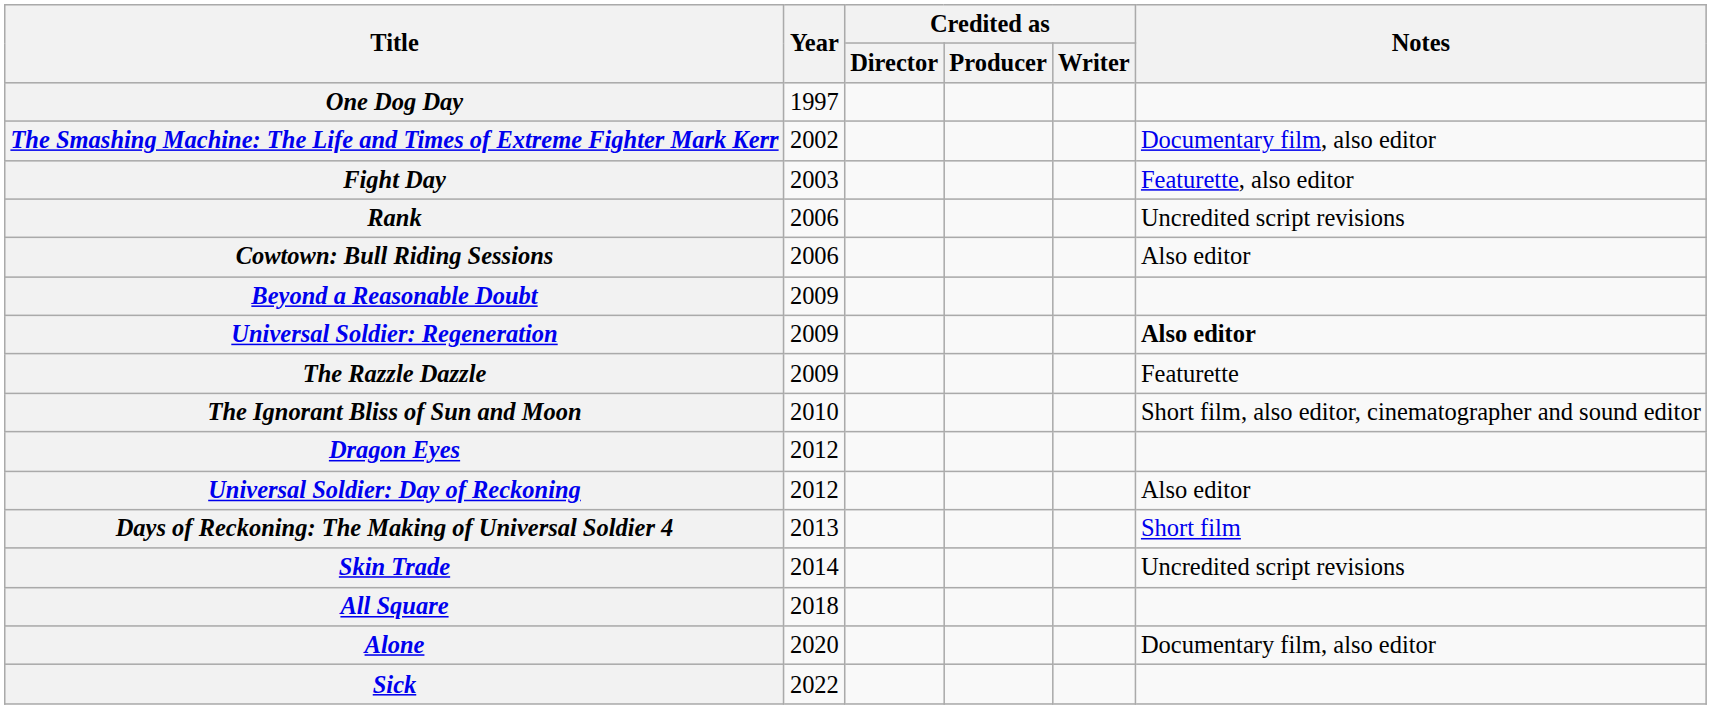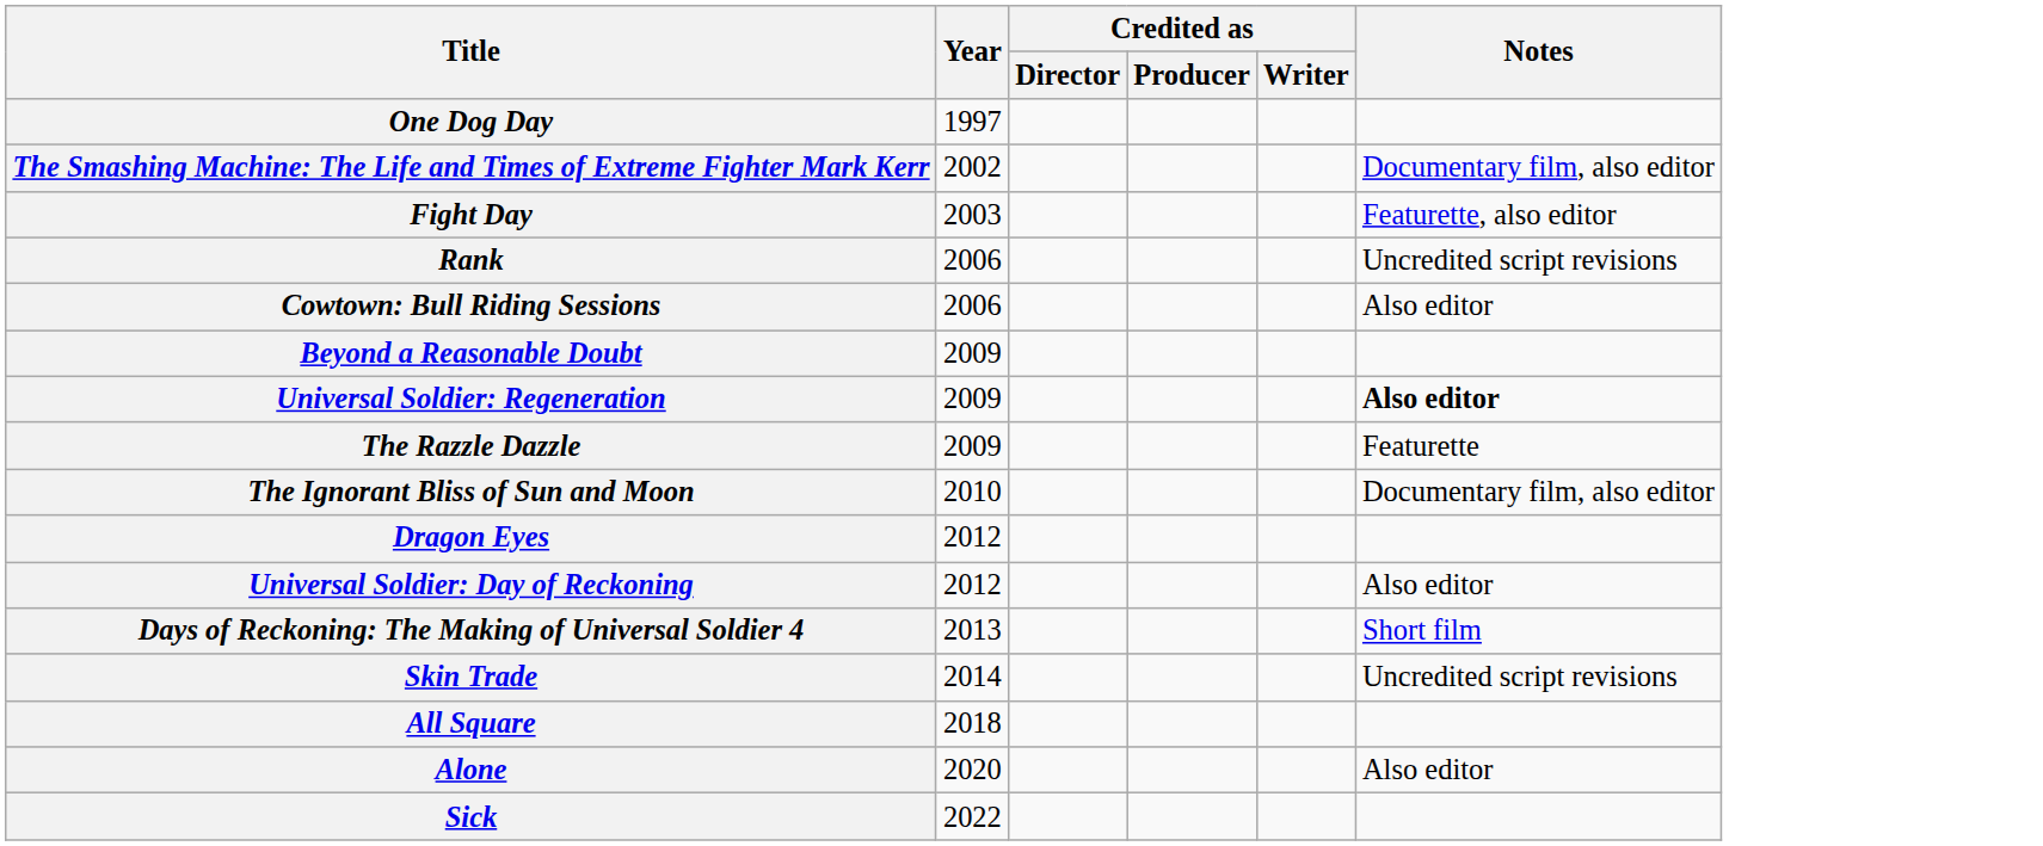 <table class="wikitable plainrowheaders sortable">
 <tr>
 <th rowspan="2" scope="col">Title</th>
 <th rowspan="2" scope="col">Year</th>
 <th colspan="3" scope="col">Credited as</th>
 <th rowspan="2" scope="col" class="unsortable">Notes</th>
 </tr>
 <tr>
 <th>Director</th>
 <th>Producer</th>
 <th>Writer</th>
 </tr>
 <tr>
 <th scope=row><em>One Dog Day</em></th>
 <td>1997</td>
 <td></td>
 <td></td>
 <td></td>
 <td></td>
 </tr>
 <tr>
 <th scope=row><em><a href='#'>The Smashing Machine: The Life and Times of Extreme Fighter Mark Kerr</a></em></th>
 <td>2002</td>
 <td></td>
 <td></td>
 <td></td>
 <td><a href='#'>Documentary film</a>, also editor</td>
 </tr>
 <tr>
 <th scope=row><em>Fight Day</em></th>
 <td>2003</td>
 <td></td>
 <td></td>
 <td></td>
 <td><a href='#'>Featurette</a>, also editor</td>
 </tr>
 <tr>
 <th scope=row><em>Rank</em></th>
 <td>2006</td>
 <td></td>
 <td></td>
 <td></td>
 <td>Uncredited script revisions</td>
 </tr>
 <tr>
 <th scope=row><em>Cowtown: Bull Riding Sessions</em></th>
 <td>2006</td>
 <td></td>
 <td></td>
 <td></td>
 <td>Also editor</td>
 </tr>
 <tr>
 <th scope=row><em><a href='#'>Beyond a Reasonable Doubt</a></em></th>
 <td>2009</td>
 <td></td>
 <td></td>
 <td></td>
 <td></td>
 </tr>
 <tr>
 <th scope=row><em><a href='#'>Universal Soldier: Regeneration</a></em></th>
 <td>2009</td>
 <td></td>
 <td></td>
 <td></td>
 <td><strong>Also editor</strong></td>
 </tr>
 <tr>
 <th scope=row><em>The Razzle Dazzle</em></th>
 <td>2009</td>
 <td></td>
 <td></td>
 <td></td>
 <td>Featurette</td>
 </tr>
 <tr>
 <th scope=row><em>The Ignorant Bliss of Sun and Moon</em></th>
 <td>2010</td>
 <td></td>
 <td></td>
 <td></td>
-<td>Short film, also editor, cinematographer and sound editor</td>
+<td>Documentary film, also editor</td>
 </tr>
 <tr>
 <th scope=row><em><a href='#'>Dragon Eyes</a></em></th>
 <td>2012</td>
 <td></td>
 <td></td>
 <td></td>
 <td></td>
 </tr>
 <tr>
 <th scope=row><em><a href='#'>Universal Soldier: Day of Reckoning</a></em></th>
 <td>2012</td>
 <td></td>
 <td></td>
 <td></td>
 <td>Also editor</td>
 </tr>
 <tr>
 <th scope=row><em>Days of Reckoning: The Making of Universal Soldier 4</em></th>
 <td>2013</td>
 <td></td>
 <td></td>
 <td></td>
 <td><a href='#'>Short film</a></td>
 </tr>
 <tr>
 <th scope=row><em><a href='#'>Skin Trade</a></em></th>
 <td>2014</td>
 <td></td>
 <td></td>
 <td></td>
 <td>Uncredited script revisions</td>
 </tr>
 <tr>
 <th scope=row><em><a href='#'>All Square</a></em></th>
 <td>2018</td>
 <td></td>
 <td></td>
 <td></td>
 <td></td>
 </tr>
 <tr>
 <th scope=row><em><a href='#'>Alone</a></em></th>
 <td>2020</td>
 <td></td>
 <td></td>
 <td></td>
-<td>Documentary film, also editor</td>
+<td>Also editor</td>
 </tr>
 <tr>
 <th scope=row><em><a href='#'>Sick</a></em></th>
 <td>2022</td>
 <td></td>
 <td></td>
 <td></td>
 <td></td>
 </tr>
 </table>
